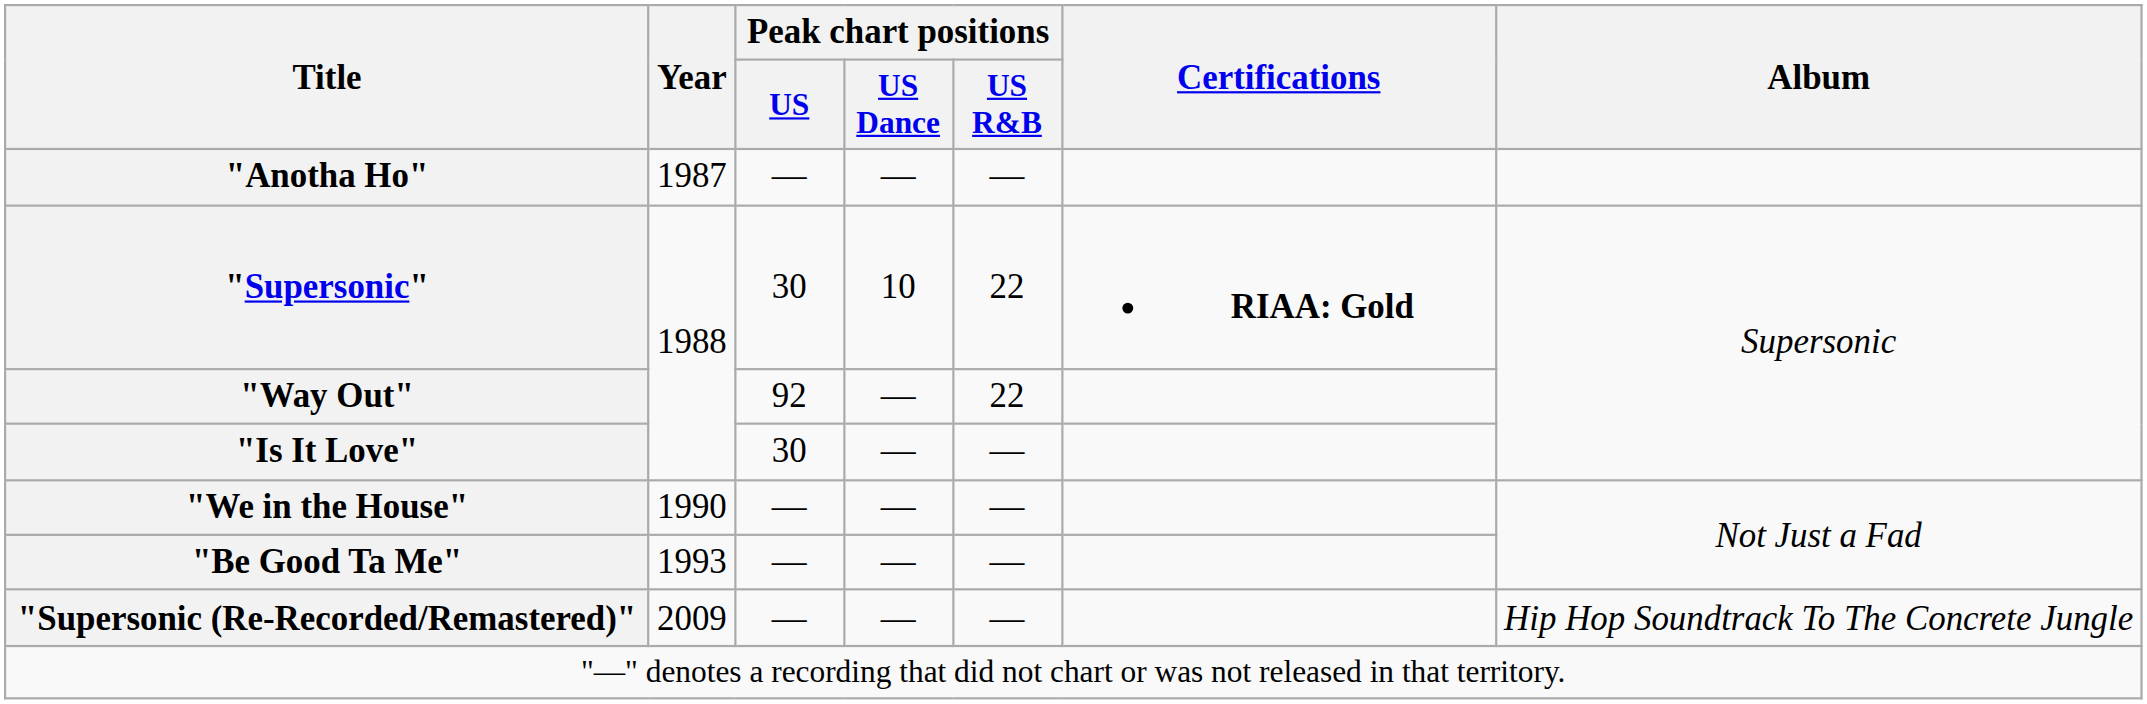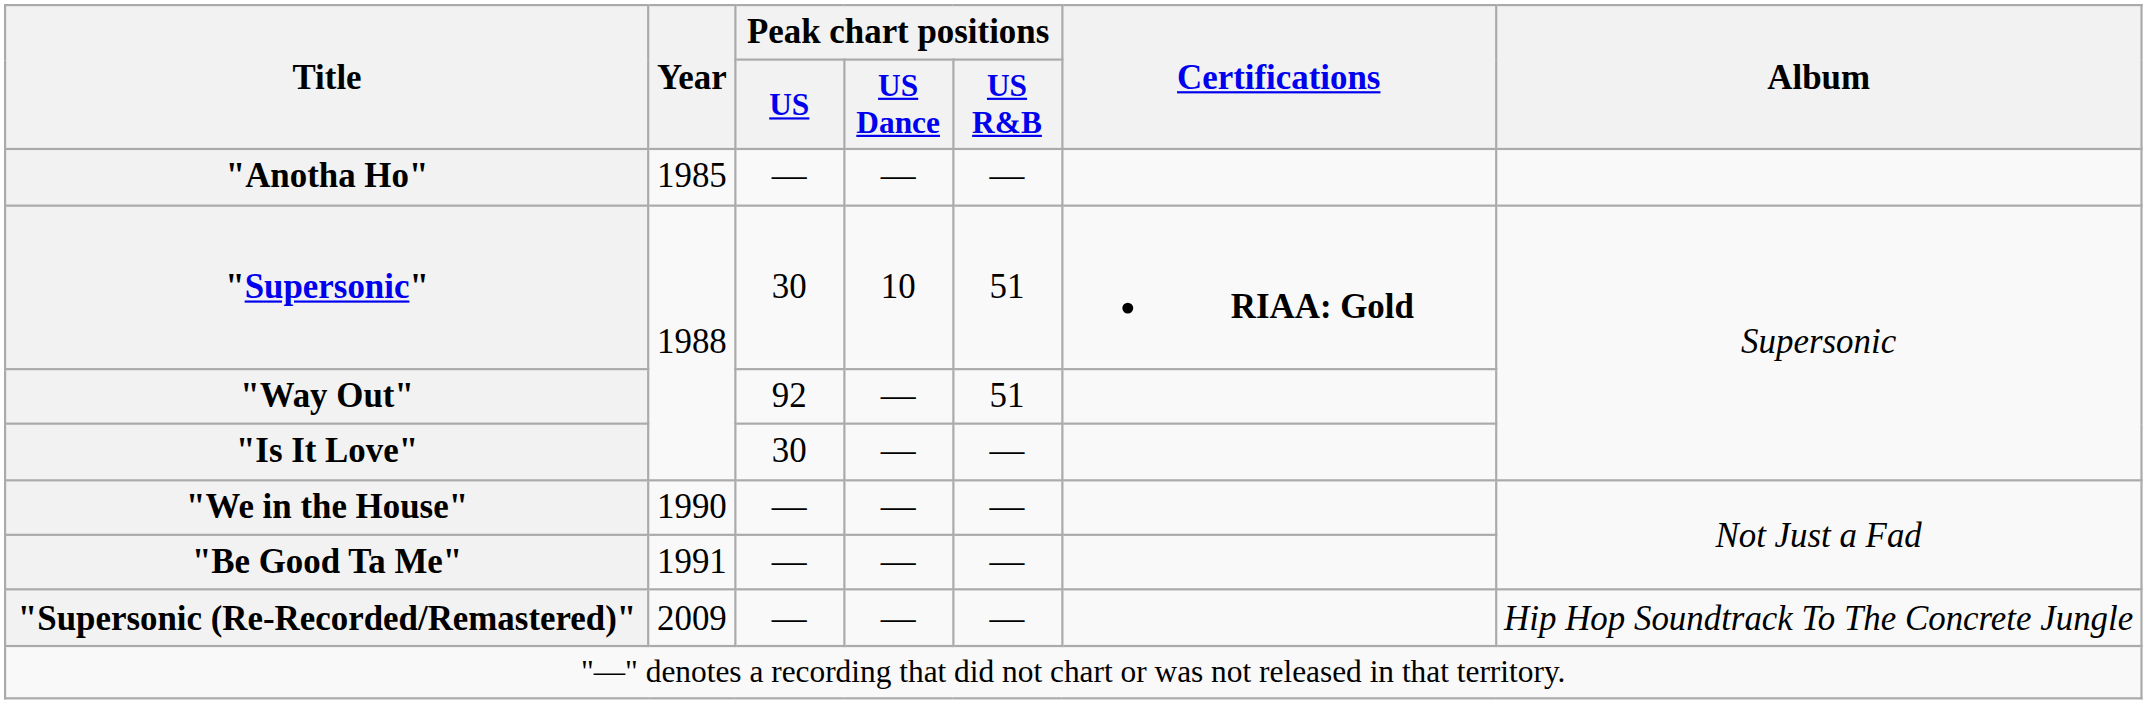 <table class="wikitable plainrowheaders" style="text-align:center;" border="1">
 <tr>
 <th scope="col" rowspan="2" style="width:18em;">Title</th>
 <th scope="col" rowspan="2">Year</th>
 <th scope="col" colspan="3">Peak chart positions</th>
 <th scope="col" rowspan="2" style="width:12em;"><a href='#'>Certifications</a></th>
 <th scope="col" rowspan="2">Album</th>
 </tr>
 <tr>
 <th scope="col" style="width:3em;font-size:90%;"><a href='#'>US</a><br></th>
 <th scope="col" style="width:3em;font-size:90%;"><a href='#'>US Dance</a><br></th>
 <th scope="col" style="width:3em;font-size:90%;"><a href='#'>US R&B</a><br></th>
 </tr>
 <tr>
 <th scope="row">"Anotha Ho"</th>
-<td>1987</td>
+<td>1985</td>
 <td style="text-align:center;">—</td>
 <td style="text-align:center;">—</td>
 <td style="text-align:center;">—</td>
 <td></td>
 <td></td>
 </tr>
 <tr>
 <th scope="row">"<a href='#'>Supersonic</a>"</th>
 <td rowspan="3">1988</td>
 <td style="text-align:center;">30</td>
 <td style="text-align:center;">10</td>
-<td style="text-align:center;">22</td>
+<td style="text-align:center;">51</td>
 <td><strong><br><ul><li>RIAA: Gold</li></ul></strong></td>
 <td rowspan="3"><em>Supersonic</em></td>
 </tr>
 <tr>
 <th scope="row">"Way Out"</th>
 <td style="text-align:center;">92</td>
 <td style="text-align:center;">—</td>
-<td style="text-align:center;">22</td>
+<td style="text-align:center;">51</td>
 <td></td>
 </tr>
 <tr>
 <th scope="row">"Is It Love"</th>
 <td style="text-align:center;">30</td>
 <td style="text-align:center;">—</td>
 <td style="text-align:center;">—</td>
 <td></td>
 </tr>
 <tr>
 <th scope="row">"We in the House"</th>
 <td>1990</td>
 <td style="text-align:center;">—</td>
 <td style="text-align:center;">—</td>
 <td style="text-align:center;">—</td>
 <td></td>
 <td rowspan="2"><em>Not Just a Fad</em></td>
 </tr>
 <tr>
 <th scope="row">"Be Good Ta Me"</th>
-<td>1993</td>
+<td>1991</td>
 <td style="text-align:center;">—</td>
 <td style="text-align:center;">—</td>
 <td style="text-align:center;">—</td>
 <td></td>
 </tr>
 <tr>
 <th scope="row">"Supersonic (Re-Recorded/Remastered)"</th>
 <td>2009</td>
 <td style="text-align:center;">—</td>
 <td style="text-align:center;">—</td>
 <td style="text-align:center;">—</td>
 <td></td>
 <td><em>Hip Hop Soundtrack To The Concrete Jungle</em></td>
 </tr>
 <tr>
 <td colspan="15" style="font-size:90%">"—" denotes a recording that did not chart or was not released in that territory.</td>
 </tr>
 </table>
